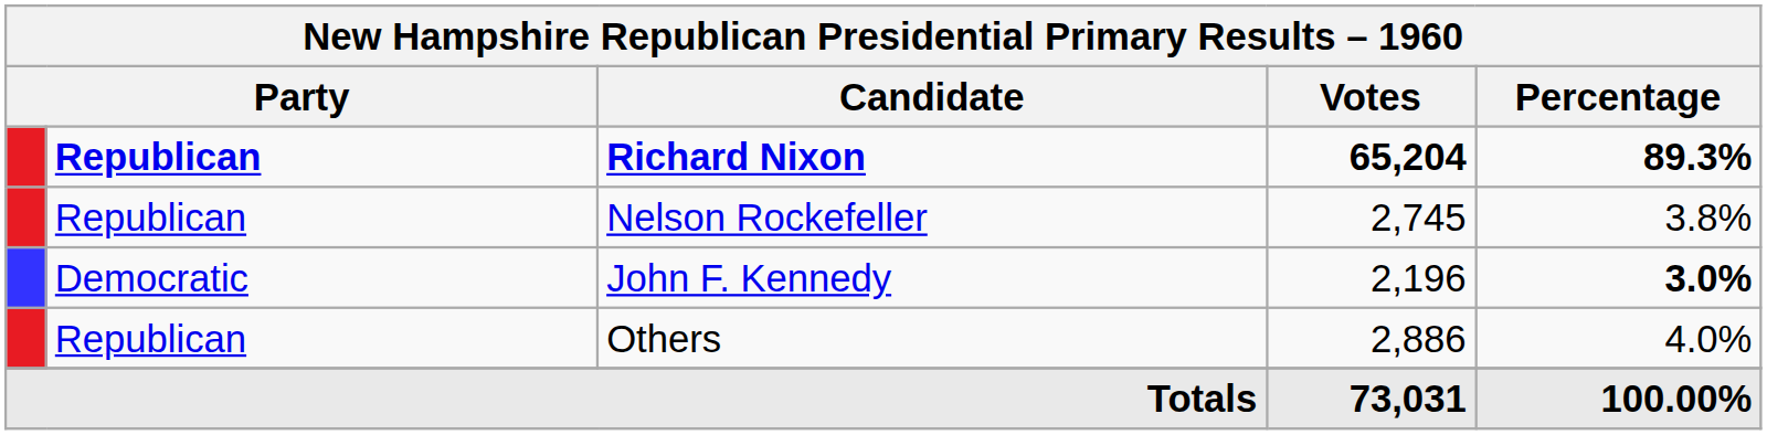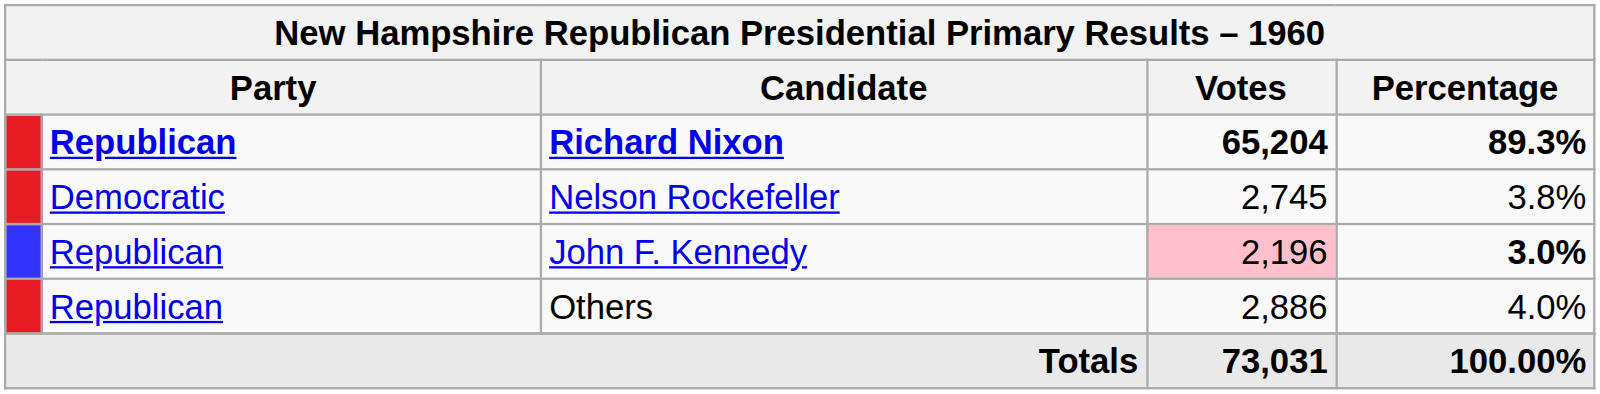 <table class="wikitable" style="font-size: 95%;">
 <tr>
 <th colspan="7">New Hampshire Republican Presidential Primary Results – 1960</th>
 </tr>
 <tr>
 <th colspan="2" style="width: 15em">Party</th>
 <th style="width: 17em">Candidate</th>
 <th style="width: 5em">Votes</th>
 <th style="width: 7em">Percentage</th>
 </tr>
 <tr>
 <th style="background-color:#E81B23; width: 3px"></th>
 <td style="width: 130px"><strong><a href='#'>Republican</a></strong></td>
 <td><strong><a href='#'>Richard Nixon</a></strong></td>
 <td align="right"><strong>65,204</strong></td>
 <td align="right"><strong>89.3%</strong></td>
 </tr>
 <tr>
 <th style="background-color:#E81B23; width: 3px"></th>
-<td style="width: 130px"><a href='#'>Republican</a></td>
+<td style="width: 130px"><a href='#'>Democratic</a></td>
 <td><a href='#'>Nelson Rockefeller</a></td>
 <td align="right">2,745</td>
 <td align="right">3.8%</td>
 </tr>
 <tr>
 <th style="background-color:#3333FF; width: 3px"></th>
-<td style="width: 130px"><a href='#'>Democratic</a></td>
+<td style="width: 130px"><a href='#'>Republican</a></td>
 <td><a href='#'>John F. Kennedy</a></td>
-<td align="right">2,196</td>
+<td align="right" style="background: pink;">2,196</td>
 <td align="right"><strong>3.0%</strong></td>
 </tr>
 <tr>
 <th style="background-color:#E81B23; width: 3px"></th>
 <td style="width: 130px"><a href='#'>Republican</a></td>
 <td>Others</td>
 <td align="right">2,886</td>
 <td align="right">4.0%</td>
 </tr>
 <tr>
 </tr>
 <tr bgcolor="#E9E9E9">
 <td colspan="3" align="right"><strong>Totals</strong></td>
 <td align="right"><strong>73,031</strong></td>
 <td align="right"><strong>100.00%</strong></td>
 </tr>
 </table>
